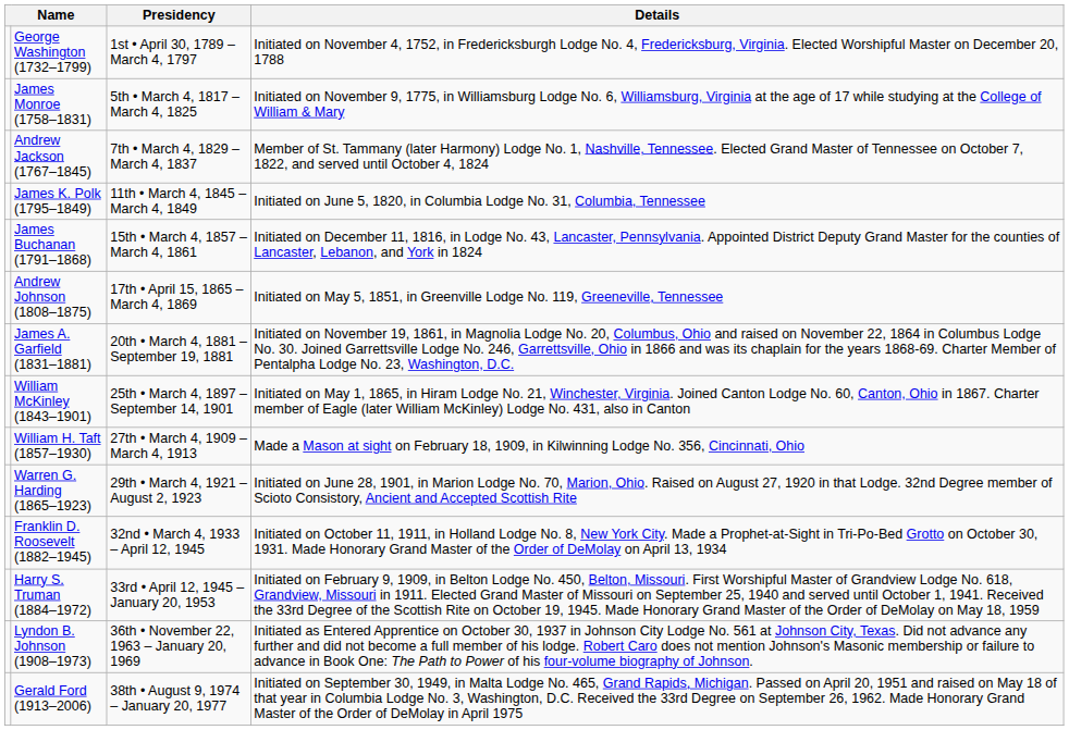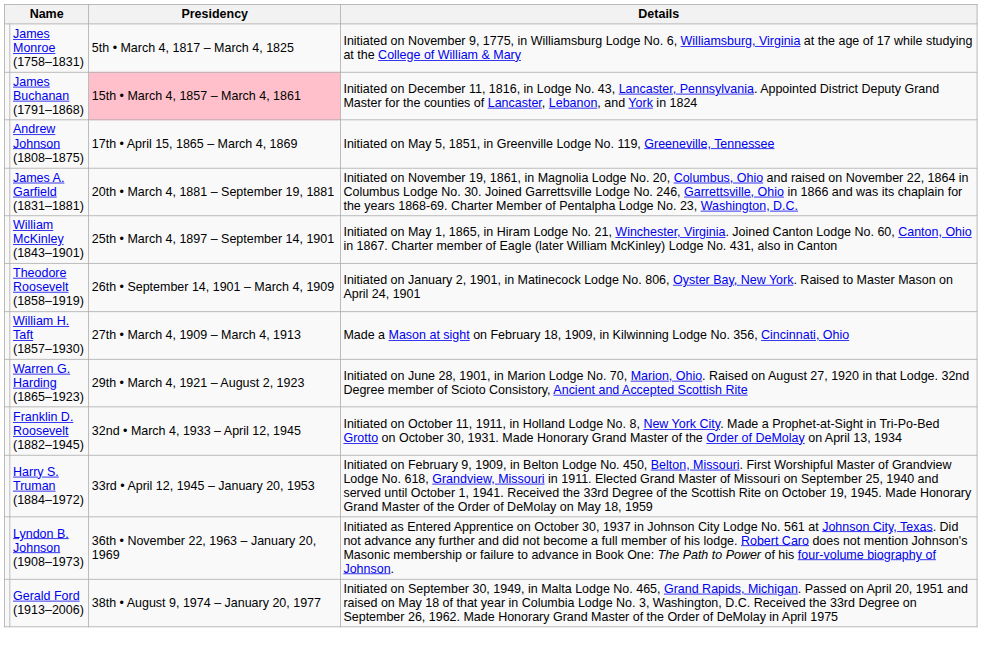 <table class="wikitable">
 <tr>
 <th colspan=2>Name</th>
 <th>Presidency</th>
 <th>Details</th>
-</tr>
-<tr>
-<td></td>
-<td><a href='#'>George Washington</a><br>(1732–1799)</td>
-<td>1st • April 30, 1789 – March 4, 1797</td>
-<td>Initiated on November 4, 1752, in Fredericksburgh Lodge No. 4, <a href='#'>Fredericksburg, Virginia</a>. Elected Worshipful Master on December 20, 1788</td>
 </tr>
 <tr>
 <td></td>
 <td><a href='#'>James Monroe</a><br>(1758–1831)</td>
 <td>5th • March 4, 1817 – March 4, 1825</td>
 <td>Initiated on November 9, 1775, in Williamsburg Lodge No. 6, <a href='#'>Williamsburg, Virginia</a> at the age of 17 while studying at the <a href='#'>College of William & Mary</a></td>
 </tr>
 <tr>
 <td></td>
-<td><a href='#'>Andrew Jackson</a><br>(1767–1845)</td>
-<td>7th • March 4, 1829 – March 4, 1837</td>
-<td>Member of St. Tammany (later Harmony) Lodge No. 1, <a href='#'>Nashville, Tennessee</a>. Elected Grand Master of Tennessee on October 7, 1822, and served until October 4, 1824</td>
-</tr>
-<tr>
-<td></td>
-<td><a href='#'>James K. Polk</a><br>(1795–1849)</td>
-<td>11th • March 4, 1845 – March 4, 1849</td>
-<td>Initiated on June 5, 1820, in Columbia Lodge No. 31, <a href='#'>Columbia, Tennessee</a></td>
-</tr>
-<tr>
-<td></td>
 <td><a href='#'>James Buchanan</a><br>(1791–1868)</td>
-<td>15th • March 4, 1857 – March 4, 1861</td>
+<td style="background: pink;">15th • March 4, 1857 – March 4, 1861</td>
 <td>Initiated on December 11, 1816, in Lodge No. 43, <a href='#'>Lancaster, Pennsylvania</a>. Appointed District Deputy Grand Master for the counties of <a href='#'>Lancaster</a>, <a href='#'>Lebanon</a>, and <a href='#'>York</a> in 1824</td>
 </tr>
 <tr>
 <td></td>
 <td><a href='#'>Andrew Johnson</a><br>(1808–1875)</td>
 <td>17th • April 15, 1865 – March 4, 1869</td>
 <td>Initiated on May 5, 1851, in Greenville Lodge No. 119, <a href='#'>Greeneville, Tennessee</a></td>
 </tr>
 <tr>
 <td></td>
 <td><a href='#'>James A. Garfield</a><br>(1831–1881)</td>
 <td>20th • March 4, 1881 – September 19, 1881</td>
 <td>Initiated on November 19, 1861, in Magnolia Lodge No. 20, <a href='#'>Columbus, Ohio</a> and raised on November 22, 1864 in Columbus Lodge No. 30. Joined Garrettsville Lodge No. 246, <a href='#'>Garrettsville, Ohio</a> in 1866 and was its chaplain for the years 1868-69. Charter Member of Pentalpha Lodge No. 23, <a href='#'>Washington, D.C.</a></td>
 </tr>
 <tr>
 <td></td>
 <td><a href='#'>William McKinley</a><br>(1843–1901)</td>
 <td>25th • March 4, 1897 – September 14, 1901</td>
 <td>Initiated on May 1, 1865, in Hiram Lodge No. 21, <a href='#'>Winchester, Virginia</a>. Joined Canton Lodge No. 60, <a href='#'>Canton, Ohio</a> in 1867. Charter member of Eagle (later William McKinley) Lodge No. 431, also in Canton</td>
+</tr>
+<tr>
+<td></td>
+<td><a href='#'>Theodore Roosevelt</a><br>(1858–1919)</td>
+<td nowrap>26th • September 14, 1901 – March 4, 1909</td>
+<td>Initiated on January 2, 1901, in Matinecock Lodge No. 806, <a href='#'>Oyster Bay, New York</a>. Raised to Master Mason on April 24, 1901</td>
 </tr>
 <tr>
 <td></td>
 <td><a href='#'>William H. Taft</a><br>(1857–1930)</td>
 <td>27th • March 4, 1909 – March 4, 1913</td>
 <td>Made a <a href='#'>Mason at sight</a> on February 18, 1909, in Kilwinning Lodge No. 356, <a href='#'>Cincinnati, Ohio</a></td>
 </tr>
 <tr>
 <td></td>
 <td><a href='#'>Warren G. Harding</a><br>(1865–1923)</td>
 <td>29th • March 4, 1921 – August 2, 1923</td>
 <td>Initiated on June 28, 1901, in Marion Lodge No. 70, <a href='#'>Marion, Ohio</a>. Raised on August 27, 1920 in that Lodge. 32nd Degree member of Scioto Consistory, <a href='#'>Ancient and Accepted Scottish Rite</a></td>
 </tr>
 <tr>
 <td></td>
 <td><a href='#'>Franklin D. Roosevelt</a><br>(1882–1945)</td>
 <td>32nd • March 4, 1933 – April 12, 1945</td>
 <td>Initiated on October 11, 1911, in Holland Lodge No. 8, <a href='#'>New York City</a>. Made a Prophet-at-Sight in Tri-Po-Bed <a href='#'>Grotto</a> on October 30, 1931. Made Honorary Grand Master of the <a href='#'>Order of DeMolay</a> on April 13, 1934</td>
 </tr>
 <tr>
 <td></td>
 <td><a href='#'>Harry S. Truman</a><br>(1884–1972)</td>
 <td>33rd • April 12, 1945 – January 20, 1953</td>
 <td>Initiated on February 9, 1909, in Belton Lodge No. 450, <a href='#'>Belton, Missouri</a>. First Worshipful Master of Grandview Lodge No. 618, <a href='#'>Grandview, Missouri</a> in 1911. Elected Grand Master of Missouri on September 25, 1940 and served until October 1, 1941. Received the 33rd Degree of the Scottish Rite on October 19, 1945. Made Honorary Grand Master of the Order of DeMolay on May 18, 1959</td>
 </tr>
 <tr>
 <td></td>
 <td><a href='#'>Lyndon B. Johnson</a><br>(1908–1973)</td>
 <td>36th • November 22, 1963 – January 20, 1969</td>
 <td>Initiated as Entered Apprentice on October 30, 1937 in Johnson City Lodge No. 561 at <a href='#'>Johnson City, Texas</a>. Did not advance any further and did not become a full member of his lodge. <a href='#'>Robert Caro</a> does not mention Johnson's Masonic membership or failure to advance in Book One: <em>The Path to Power</em> of his <a href='#'>four-volume biography of Johnson</a>.</td>
 </tr>
 <tr>
 <td></td>
 <td><a href='#'>Gerald Ford</a><br>(1913–2006)</td>
 <td>38th • August 9, 1974 – January 20, 1977</td>
 <td>Initiated on September 30, 1949, in Malta Lodge No. 465, <a href='#'>Grand Rapids, Michigan</a>. Passed on April 20, 1951 and raised on May 18 of that year in Columbia Lodge No. 3, Washington, D.C. Received the 33rd Degree on September 26, 1962. Made Honorary Grand Master of the Order of DeMolay in April 1975</td>
 </tr>
 </table>
